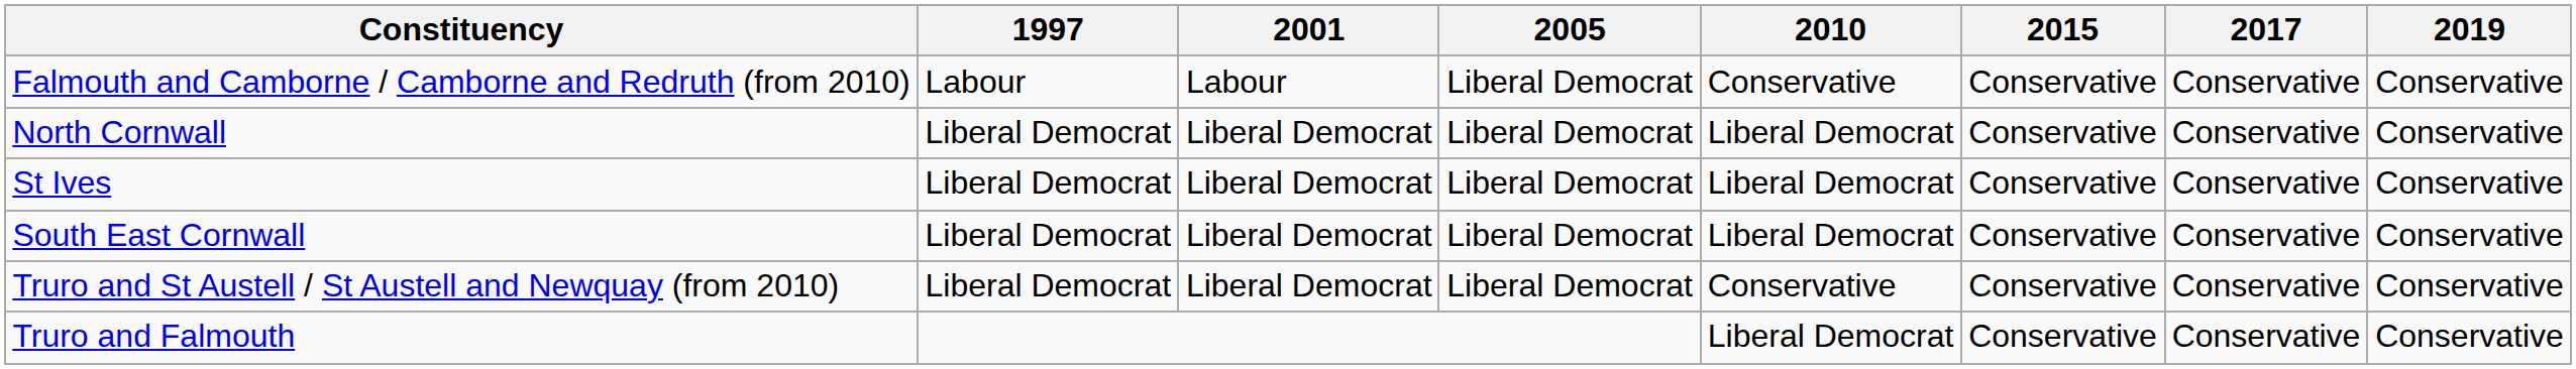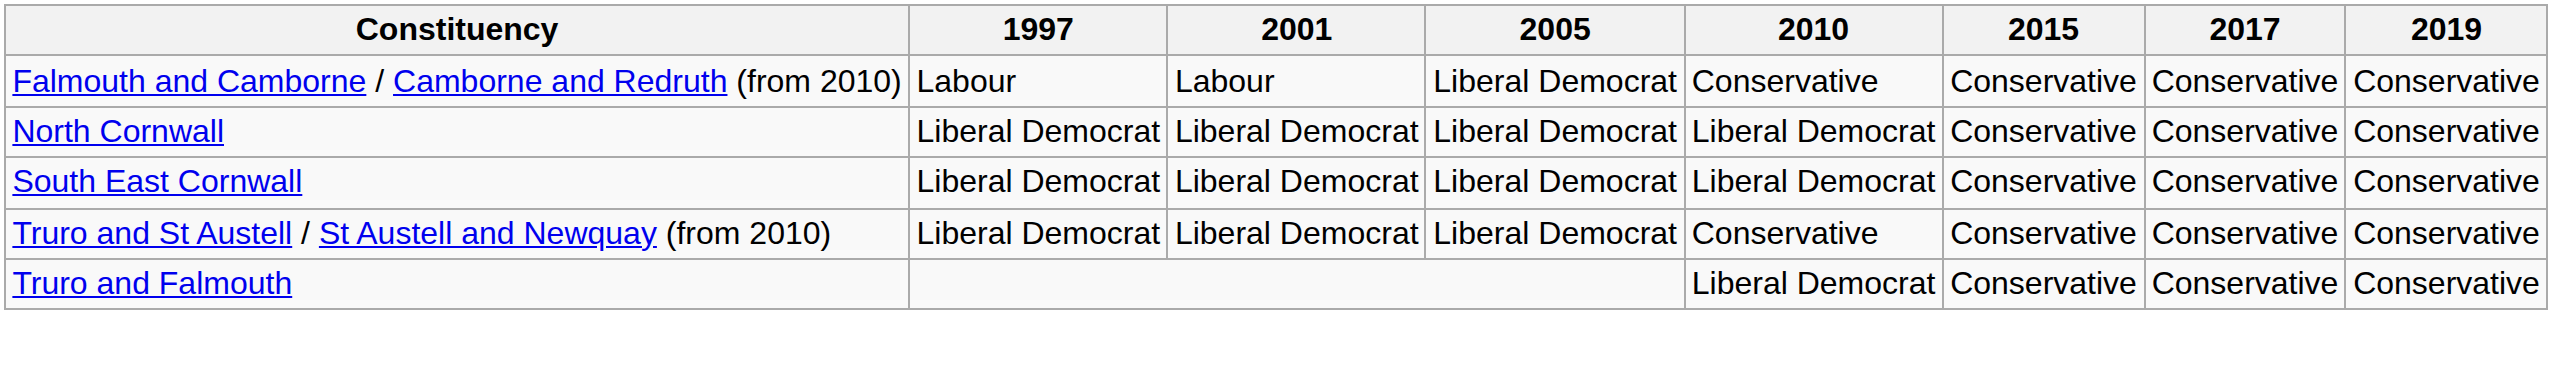 <table class="wikitable">
 <tr>
 <th>Constituency</th>
 <th>1997</th>
 <th>2001</th>
 <th>2005</th>
 <th>2010</th>
 <th>2015</th>
 <th>2017</th>
 <th>2019</th>
 </tr>
 <tr>
 <td><a href='#'>Falmouth and Camborne</a> / <a href='#'>Camborne and Redruth</a> (from 2010)</td>
 <td bgcolor=>Labour</td>
 <td bgcolor=>Labour</td>
 <td bgcolor=>Liberal Democrat</td>
 <td bgcolor=>Conservative</td>
 <td bgcolor=>Conservative</td>
 <td bgcolor=>Conservative</td>
 <td bgcolor=>Conservative</td>
 </tr>
 <tr>
 <td><a href='#'>North Cornwall</a></td>
-<td bgcolor=>Liberal Democrat</td>
-<td bgcolor=>Liberal Democrat</td>
-<td bgcolor=>Liberal Democrat</td>
-<td bgcolor=>Liberal Democrat</td>
-<td bgcolor=>Conservative</td>
-<td bgcolor=>Conservative</td>
-<td bgcolor=>Conservative</td>
-</tr>
-<tr>
-<td><a href='#'>St Ives</a></td>
 <td bgcolor=>Liberal Democrat</td>
 <td bgcolor=>Liberal Democrat</td>
 <td bgcolor=>Liberal Democrat</td>
 <td bgcolor=>Liberal Democrat</td>
 <td bgcolor=>Conservative</td>
 <td bgcolor=>Conservative</td>
 <td bgcolor=>Conservative</td>
 </tr>
 <tr>
 <td><a href='#'>South East Cornwall</a></td>
 <td bgcolor=>Liberal Democrat</td>
 <td bgcolor=>Liberal Democrat</td>
 <td bgcolor=>Liberal Democrat</td>
 <td bgcolor=>Liberal Democrat</td>
 <td bgcolor=>Conservative</td>
 <td bgcolor=>Conservative</td>
 <td bgcolor=>Conservative</td>
 </tr>
 <tr>
 <td><a href='#'>Truro and St Austell</a> / <a href='#'>St Austell and Newquay</a> (from 2010)</td>
 <td bgcolor=>Liberal Democrat</td>
 <td bgcolor=>Liberal Democrat</td>
 <td bgcolor=>Liberal Democrat</td>
 <td bgcolor=>Conservative</td>
 <td bgcolor=>Conservative</td>
 <td bgcolor=>Conservative</td>
 <td bgcolor=>Conservative</td>
 </tr>
 <tr>
 <td><a href='#'>Truro and Falmouth</a></td>
 <td colspan="3"></td>
 <td bgcolor=>Liberal Democrat</td>
 <td bgcolor=>Conservative</td>
 <td bgcolor=>Conservative</td>
 <td bgcolor=>Conservative</td>
 </tr>
 </table>
